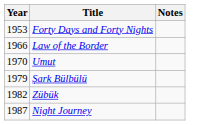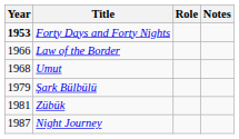 <table class="wikitable sortable">
 <tr>
 <th>Year</th>
 <th>Title</th>
+<th>Role</th>
 <th class="unsortable">Notes</th>
 </tr>
 <tr>
-<td>1953</td>
+<td><strong>1953</strong></td>
 <td><em><a href='#'>Forty Days and Forty Nights</a></em></td>
+<td></td>
 <td></td>
 </tr>
 <tr>
 <td>1966</td>
 <td><em><a href='#'>Law of the Border</a></em></td>
 <td></td>
+<td></td>
 </tr>
 <tr>
-<td>1970</td>
+<td>1968</td>
 <td><em><a href='#'>Umut</a></em></td>
+<td></td>
 <td></td>
 </tr>
 <tr>
 <td>1979</td>
 <td><em><a href='#'>Şark Bülbülü</a></em></td>
 <td></td>
+<td></td>
 </tr>
 <tr>
-<td>1982</td>
+<td>1981</td>
 <td><em><a href='#'>Zübük</a></em></td>
+<td></td>
 <td></td>
 </tr>
 <tr>
 <td>1987</td>
 <td><em><a href='#'>Night Journey</a></em></td>
 <td></td>
+<td></td>
 </tr>
 </table>
